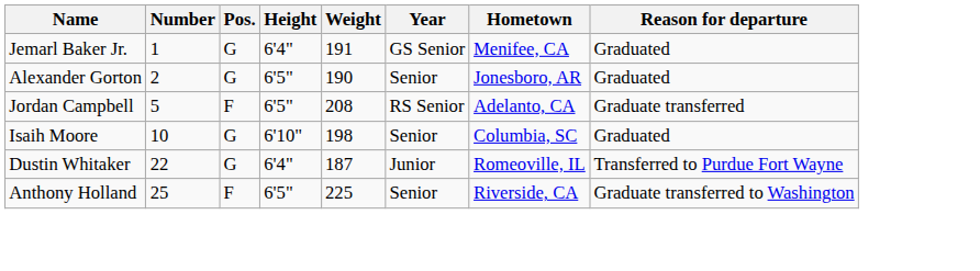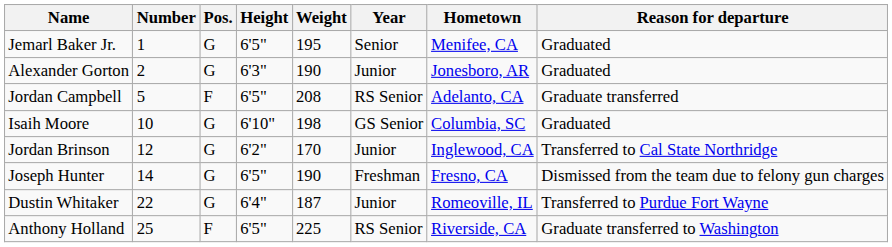 <table class="wikitable sortable" border="1">
 <tr>
 <th>Name</th>
 <th>Number</th>
 <th>Pos.</th>
 <th>Height</th>
 <th>Weight</th>
 <th>Year</th>
 <th>Hometown</th>
 <th class="unsortable">Reason for departure</th>
 </tr>
 <tr>
 <td>Jemarl Baker Jr.</td>
 <td>1</td>
 <td>G</td>
-<td>6'4"</td>
-<td>191</td>
-<td>GS Senior</td>
+<td>6'5"</td>
+<td>195</td>
+<td>Senior</td>
 <td><a href='#'>Menifee, CA</a></td>
 <td>Graduated</td>
 </tr>
 <tr>
 <td>Alexander Gorton</td>
 <td>2</td>
 <td>G</td>
-<td>6'5"</td>
+<td>6'3"</td>
 <td>190</td>
-<td>Senior</td>
+<td>Junior</td>
 <td><a href='#'>Jonesboro, AR</a></td>
 <td>Graduated</td>
 </tr>
 <tr>
 <td>Jordan Campbell</td>
 <td>5</td>
 <td>F</td>
 <td>6'5"</td>
 <td>208</td>
 <td>RS Senior</td>
 <td><a href='#'>Adelanto, CA</a></td>
 <td>Graduate transferred</td>
 </tr>
 <tr>
 <td>Isaih Moore</td>
 <td>10</td>
 <td>G</td>
 <td>6'10"</td>
 <td>198</td>
-<td>Senior</td>
+<td>GS Senior</td>
 <td><a href='#'>Columbia, SC</a></td>
 <td>Graduated</td>
+</tr>
+<tr>
+<td>Jordan Brinson</td>
+<td>12</td>
+<td>G</td>
+<td>6'2"</td>
+<td>170</td>
+<td>Junior</td>
+<td><a href='#'>Inglewood, CA</a></td>
+<td>Transferred to <a href='#'>Cal State Northridge</a></td>
+</tr>
+<tr>
+<td>Joseph Hunter</td>
+<td>14</td>
+<td>G</td>
+<td>6'5"</td>
+<td>190</td>
+<td>Freshman</td>
+<td><a href='#'>Fresno, CA</a></td>
+<td>Dismissed from the team due to felony gun charges</td>
 </tr>
 <tr>
 <td>Dustin Whitaker</td>
 <td>22</td>
 <td>G</td>
 <td>6'4"</td>
 <td>187</td>
 <td>Junior</td>
 <td><a href='#'>Romeoville, IL</a></td>
 <td>Transferred to <a href='#'>Purdue Fort Wayne</a></td>
 </tr>
 <tr>
 <td>Anthony Holland</td>
 <td>25</td>
 <td>F</td>
 <td>6'5"</td>
 <td>225</td>
-<td>Senior</td>
+<td>RS Senior</td>
 <td><a href='#'>Riverside, CA</a></td>
 <td>Graduate transferred to <a href='#'>Washington</a></td>
 </tr>
 </table>
